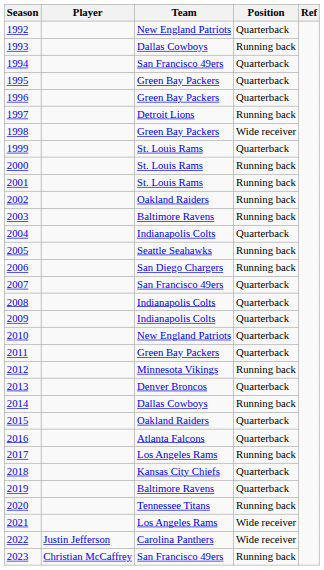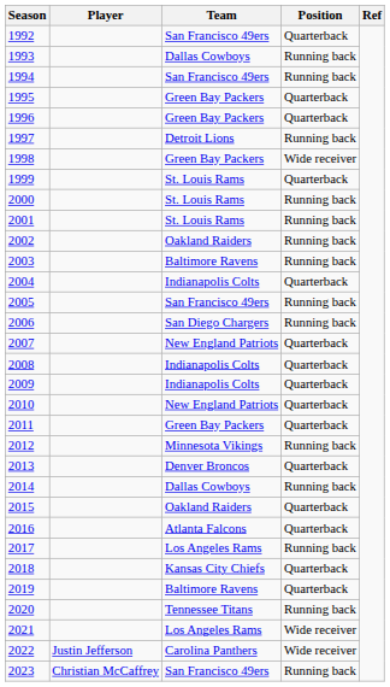 <table class="wikitable sortable">
 <tr>
 <th>Season</th>
 <th>Player</th>
 <th>Team</th>
 <th>Position</th>
 <th class="unsortable">Ref</th>
 </tr>
 <tr>
 <td><a href='#'>1992</a></td>
 <td></td>
-<td><a href='#'>New England Patriots</a></td>
+<td><a href='#'>San Francisco 49ers</a></td>
 <td>Quarterback</td>
 <td rowspan="32"></td>
 </tr>
 <tr>
 <td><a href='#'>1993</a></td>
 <td></td>
 <td><a href='#'>Dallas Cowboys</a></td>
 <td>Running back</td>
 </tr>
 <tr>
 <td><a href='#'>1994</a></td>
 <td></td>
 <td><a href='#'>San Francisco 49ers</a></td>
-<td>Quarterback</td>
+<td>Running back</td>
 </tr>
 <tr>
 <td><a href='#'>1995</a></td>
 <td></td>
 <td><a href='#'>Green Bay Packers</a></td>
 <td>Quarterback</td>
 </tr>
 <tr>
 <td><a href='#'>1996</a></td>
 <td></td>
 <td><a href='#'>Green Bay Packers</a></td>
 <td>Quarterback</td>
 </tr>
 <tr>
 <td><a href='#'>1997</a></td>
 <td></td>
 <td><a href='#'>Detroit Lions</a></td>
 <td>Running back</td>
 </tr>
 <tr>
 <td><a href='#'>1998</a></td>
 <td></td>
 <td><a href='#'>Green Bay Packers</a></td>
 <td>Wide receiver</td>
 </tr>
 <tr>
 <td><a href='#'>1999</a></td>
 <td></td>
 <td><a href='#'>St. Louis Rams</a></td>
 <td>Quarterback</td>
 </tr>
 <tr>
 <td><a href='#'>2000</a></td>
 <td></td>
 <td><a href='#'>St. Louis Rams</a></td>
 <td>Running back</td>
 </tr>
 <tr>
 <td><a href='#'>2001</a></td>
 <td></td>
 <td><a href='#'>St. Louis Rams</a></td>
 <td>Running back</td>
 </tr>
 <tr>
 <td><a href='#'>2002</a></td>
 <td></td>
 <td><a href='#'>Oakland Raiders</a></td>
 <td>Running back</td>
 </tr>
 <tr>
 <td><a href='#'>2003</a></td>
 <td></td>
 <td><a href='#'>Baltimore Ravens</a></td>
 <td>Running back</td>
 </tr>
 <tr>
 <td><a href='#'>2004</a></td>
 <td></td>
 <td><a href='#'>Indianapolis Colts</a></td>
 <td>Quarterback</td>
 </tr>
 <tr>
 <td><a href='#'>2005</a></td>
 <td></td>
-<td><a href='#'>Seattle Seahawks</a></td>
+<td><a href='#'>San Francisco 49ers</a></td>
 <td>Running back</td>
 </tr>
 <tr>
 <td><a href='#'>2006</a></td>
 <td></td>
 <td><a href='#'>San Diego Chargers</a></td>
 <td>Running back</td>
 </tr>
 <tr>
 <td><a href='#'>2007</a></td>
 <td></td>
-<td><a href='#'>San Francisco 49ers</a></td>
+<td><a href='#'>New England Patriots</a></td>
 <td>Quarterback</td>
 </tr>
 <tr>
 <td><a href='#'>2008</a></td>
 <td></td>
 <td><a href='#'>Indianapolis Colts</a></td>
 <td>Quarterback</td>
 </tr>
 <tr>
 <td><a href='#'>2009</a></td>
 <td></td>
 <td><a href='#'>Indianapolis Colts</a></td>
 <td>Quarterback</td>
 </tr>
 <tr>
 <td><a href='#'>2010</a></td>
 <td></td>
 <td><a href='#'>New England Patriots</a></td>
 <td>Quarterback</td>
 </tr>
 <tr>
 <td><a href='#'>2011</a></td>
 <td></td>
 <td><a href='#'>Green Bay Packers</a></td>
 <td>Quarterback</td>
 </tr>
 <tr>
 <td><a href='#'>2012</a></td>
 <td></td>
 <td><a href='#'>Minnesota Vikings</a></td>
 <td>Running back</td>
 </tr>
 <tr>
 <td><a href='#'>2013</a></td>
 <td></td>
 <td><a href='#'>Denver Broncos</a></td>
 <td>Quarterback</td>
 </tr>
 <tr>
 <td><a href='#'>2014</a></td>
 <td></td>
 <td><a href='#'>Dallas Cowboys</a></td>
 <td>Running back</td>
 </tr>
 <tr>
 <td><a href='#'>2015</a></td>
 <td></td>
 <td><a href='#'>Oakland Raiders</a></td>
 <td>Quarterback</td>
 </tr>
 <tr>
 <td><a href='#'>2016</a></td>
 <td></td>
 <td><a href='#'>Atlanta Falcons</a></td>
 <td>Quarterback</td>
 </tr>
 <tr>
 <td><a href='#'>2017</a></td>
 <td></td>
 <td><a href='#'>Los Angeles Rams</a></td>
 <td>Running back</td>
 </tr>
 <tr>
 <td><a href='#'>2018</a></td>
 <td></td>
 <td><a href='#'>Kansas City Chiefs</a></td>
 <td>Quarterback</td>
 </tr>
 <tr>
 <td><a href='#'>2019</a></td>
 <td></td>
 <td><a href='#'>Baltimore Ravens</a></td>
 <td>Quarterback</td>
 </tr>
 <tr>
 <td><a href='#'>2020</a></td>
 <td></td>
 <td><a href='#'>Tennessee Titans</a></td>
 <td>Running back</td>
 </tr>
 <tr>
 <td><a href='#'>2021</a></td>
 <td></td>
 <td><a href='#'>Los Angeles Rams</a></td>
 <td>Wide receiver</td>
 </tr>
 <tr>
 <td><a href='#'>2022</a></td>
 <td><a href='#'>Justin Jefferson</a></td>
 <td><a href='#'>Carolina Panthers</a></td>
 <td>Wide receiver</td>
 </tr>
 <tr>
 <td><a href='#'>2023</a></td>
 <td><a href='#'>Christian McCaffrey</a></td>
 <td><a href='#'>San Francisco 49ers</a></td>
 <td>Running back</td>
 </tr>
 </table>
